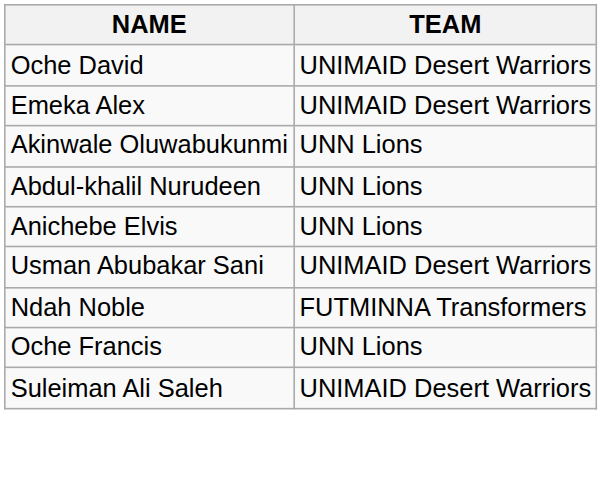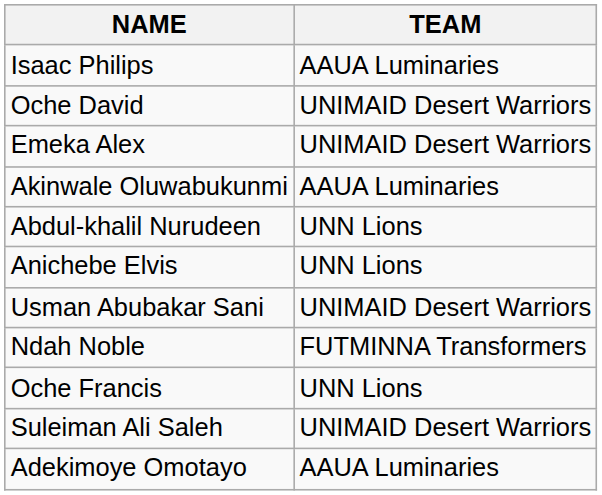 <table class="wikitable">
 <tr>
 <th>NAME</th>
 <th>TEAM</th>
+</tr>
+<tr>
+<td>Isaac Philips</td>
+<td>AAUA Luminaries</td>
 </tr>
 <tr>
 <td>Oche David</td>
 <td>UNIMAID Desert Warriors</td>
 </tr>
 <tr>
 <td>Emeka Alex</td>
 <td>UNIMAID Desert Warriors</td>
 </tr>
 <tr>
 <td>Akinwale Oluwabukunmi</td>
-<td>UNN Lions</td>
+<td>AAUA Luminaries</td>
 </tr>
 <tr>
 <td>Abdul-khalil Nurudeen</td>
 <td>UNN Lions</td>
 </tr>
 <tr>
 <td>Anichebe Elvis</td>
 <td>UNN Lions</td>
 </tr>
 <tr>
 <td>Usman Abubakar Sani</td>
 <td>UNIMAID Desert Warriors</td>
 </tr>
 <tr>
 <td>Ndah Noble</td>
 <td>FUTMINNA Transformers</td>
 </tr>
 <tr>
 <td>Oche Francis</td>
 <td>UNN Lions</td>
 </tr>
 <tr>
 <td>Suleiman Ali Saleh</td>
 <td>UNIMAID Desert Warriors</td>
 </tr>
+<tr>
+<td>Adekimoye Omotayo</td>
+<td>AAUA Luminaries</td>
+</tr>
 </table>
